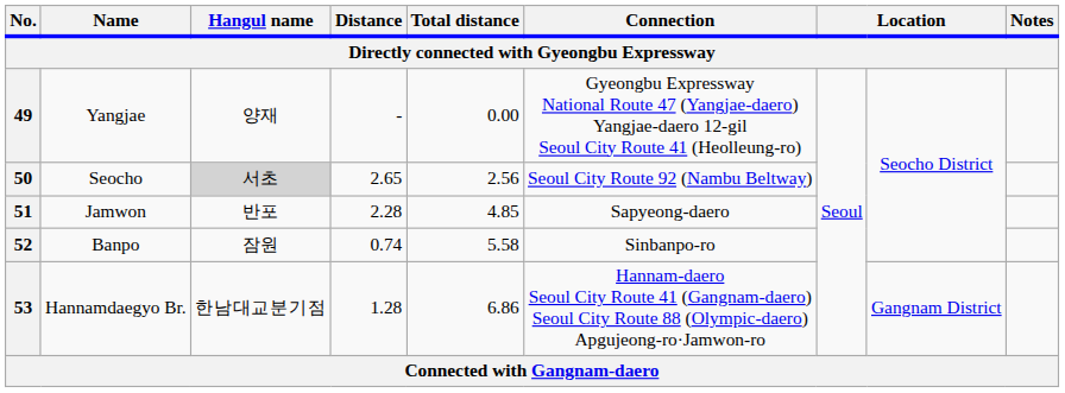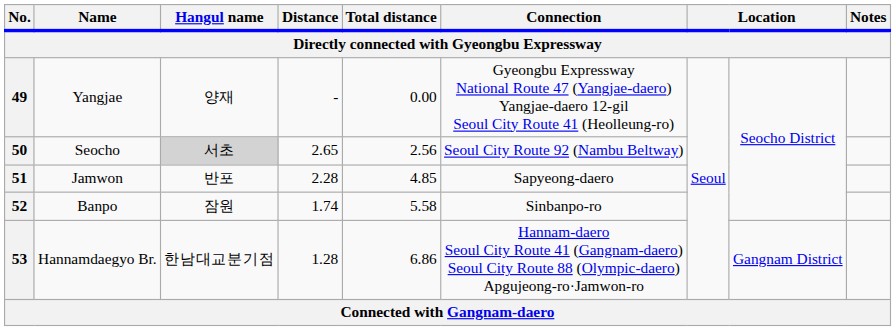 <table class="wikitable" style="font-size: 85%; text-align: center;">
 <tr style="border-bottom:solid 0.25em blue;">
 <th>No.</th>
 <th>Name</th>
 <th><a href='#'>Hangul</a> name</th>
 <th>Distance</th>
 <th>Total distance</th>
 <th>Connection</th>
 <th colspan="2">Location</th>
 <th>Notes</th>
 </tr>
 <tr>
 <th colspan="10">Directly connected with Gyeongbu Expressway</th>
 </tr>
 <tr>
 <th>49</th>
 <td>Yangjae</td>
 <td>양재</td>
 <td style="text-align: right;">-</td>
 <td style="text-align: right;">0.00</td>
 <td>Gyeongbu Expressway<br><a href='#'>National Route 47</a> (<a href='#'>Yangjae-daero</a>)<br>Yangjae-daero 12-gil<br><a href='#'>Seoul City Route 41</a> (Heolleung-ro)</td>
 <td style="width: 1.2em;" rowspan="5"><a href='#'>Seoul</a></td>
 <td rowspan="4"><a href='#'>Seocho District</a></td>
 <td></td>
 </tr>
 <tr>
 <th>50</th>
 <td>Seocho</td>
 <td style="background: lightgrey;">서초</td>
 <td style="text-align: right;">2.65</td>
 <td style="text-align: right;">2.56</td>
 <td><a href='#'>Seoul City Route 92</a> (<a href='#'>Nambu Beltway</a>)</td>
 <td></td>
 </tr>
 <tr>
 <th>51</th>
 <td>Jamwon</td>
 <td>반포</td>
 <td style="text-align: right;">2.28</td>
 <td style="text-align: right;">4.85</td>
 <td>Sapyeong-daero</td>
 <td></td>
 </tr>
 <tr>
 <th>52</th>
 <td>Banpo</td>
 <td>잠원</td>
-<td style="text-align: right;">0.74</td>
+<td style="text-align: right;">1.74</td>
 <td style="text-align: right;">5.58</td>
 <td>Sinbanpo-ro</td>
 <td></td>
 </tr>
 <tr>
 <th>53</th>
 <td>Hannamdaegyo Br.</td>
 <td>한남대교분기점</td>
 <td style="text-align: right;">1.28</td>
 <td style="text-align: right;">6.86</td>
 <td><a href='#'>Hannam-daero</a><br><a href='#'>Seoul City Route 41</a> (<a href='#'>Gangnam-daero</a>)<br><a href='#'>Seoul City Route 88</a> (<a href='#'>Olympic-daero</a>)<br>Apgujeong-ro·Jamwon-ro</td>
 <td><a href='#'>Gangnam District</a></td>
 <td></td>
 </tr>
 <tr>
 <th colspan="10">Connected with <a href='#'>Gangnam-daero</a></th>
 </tr>
 </table>
